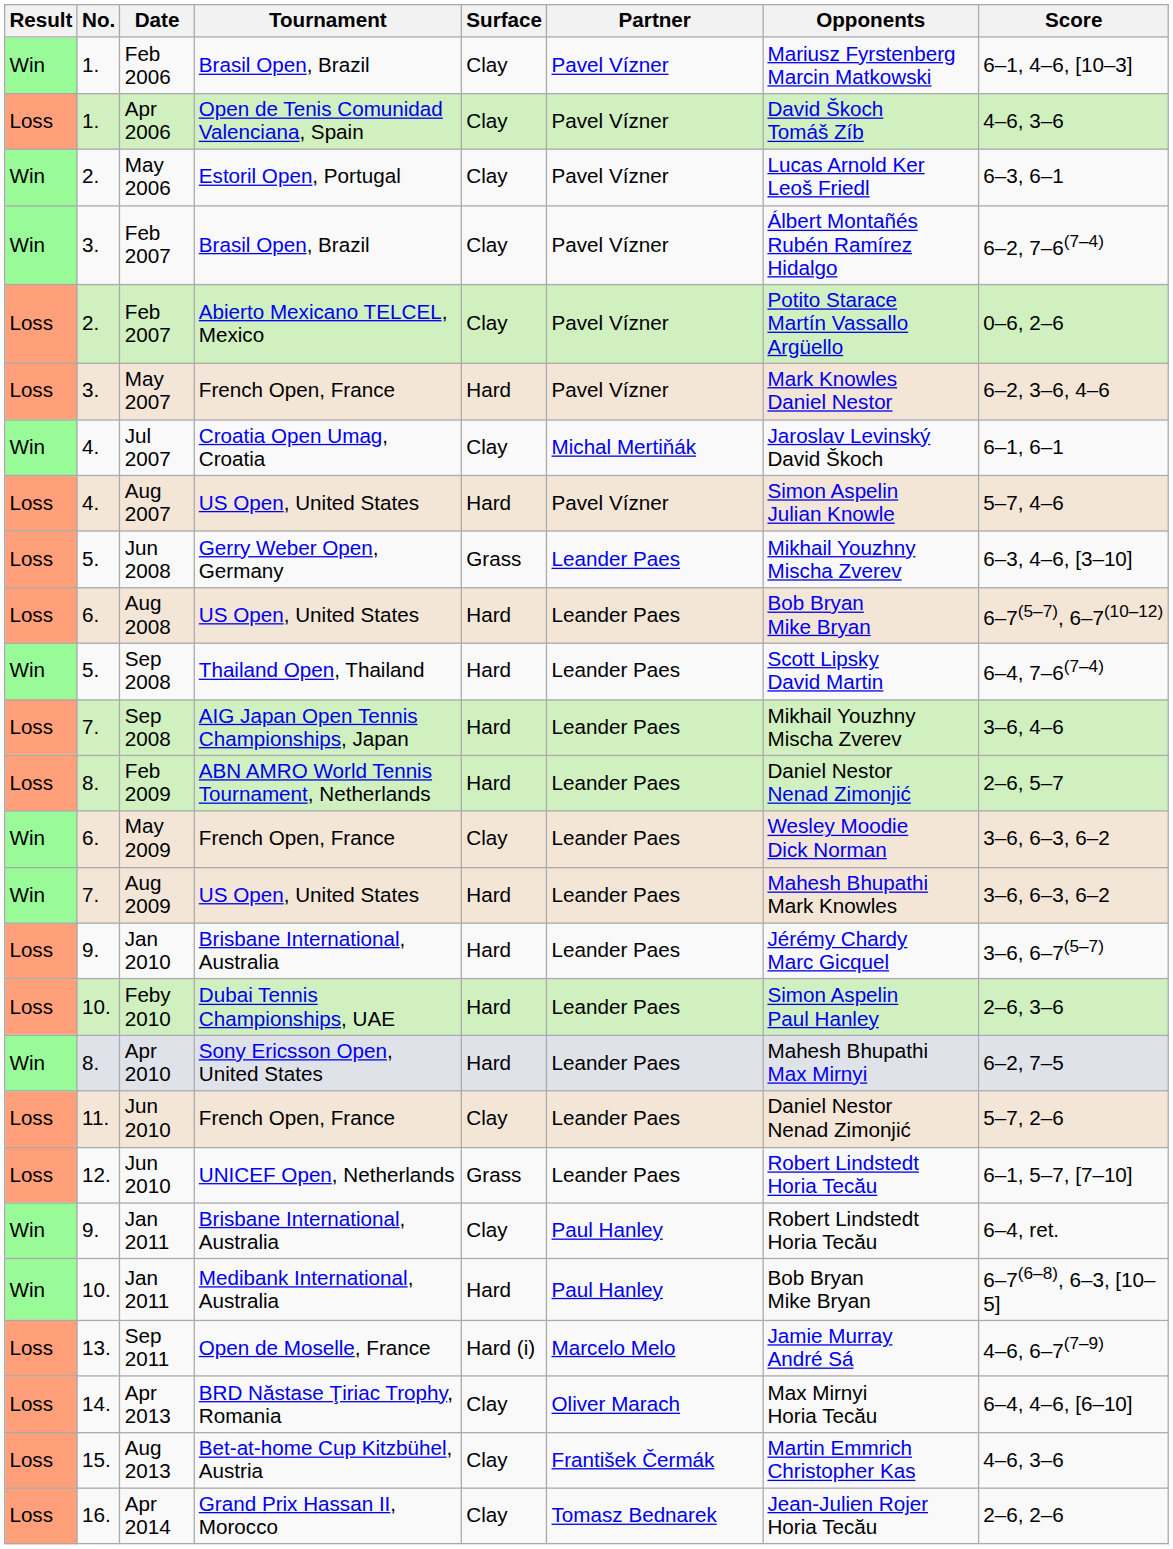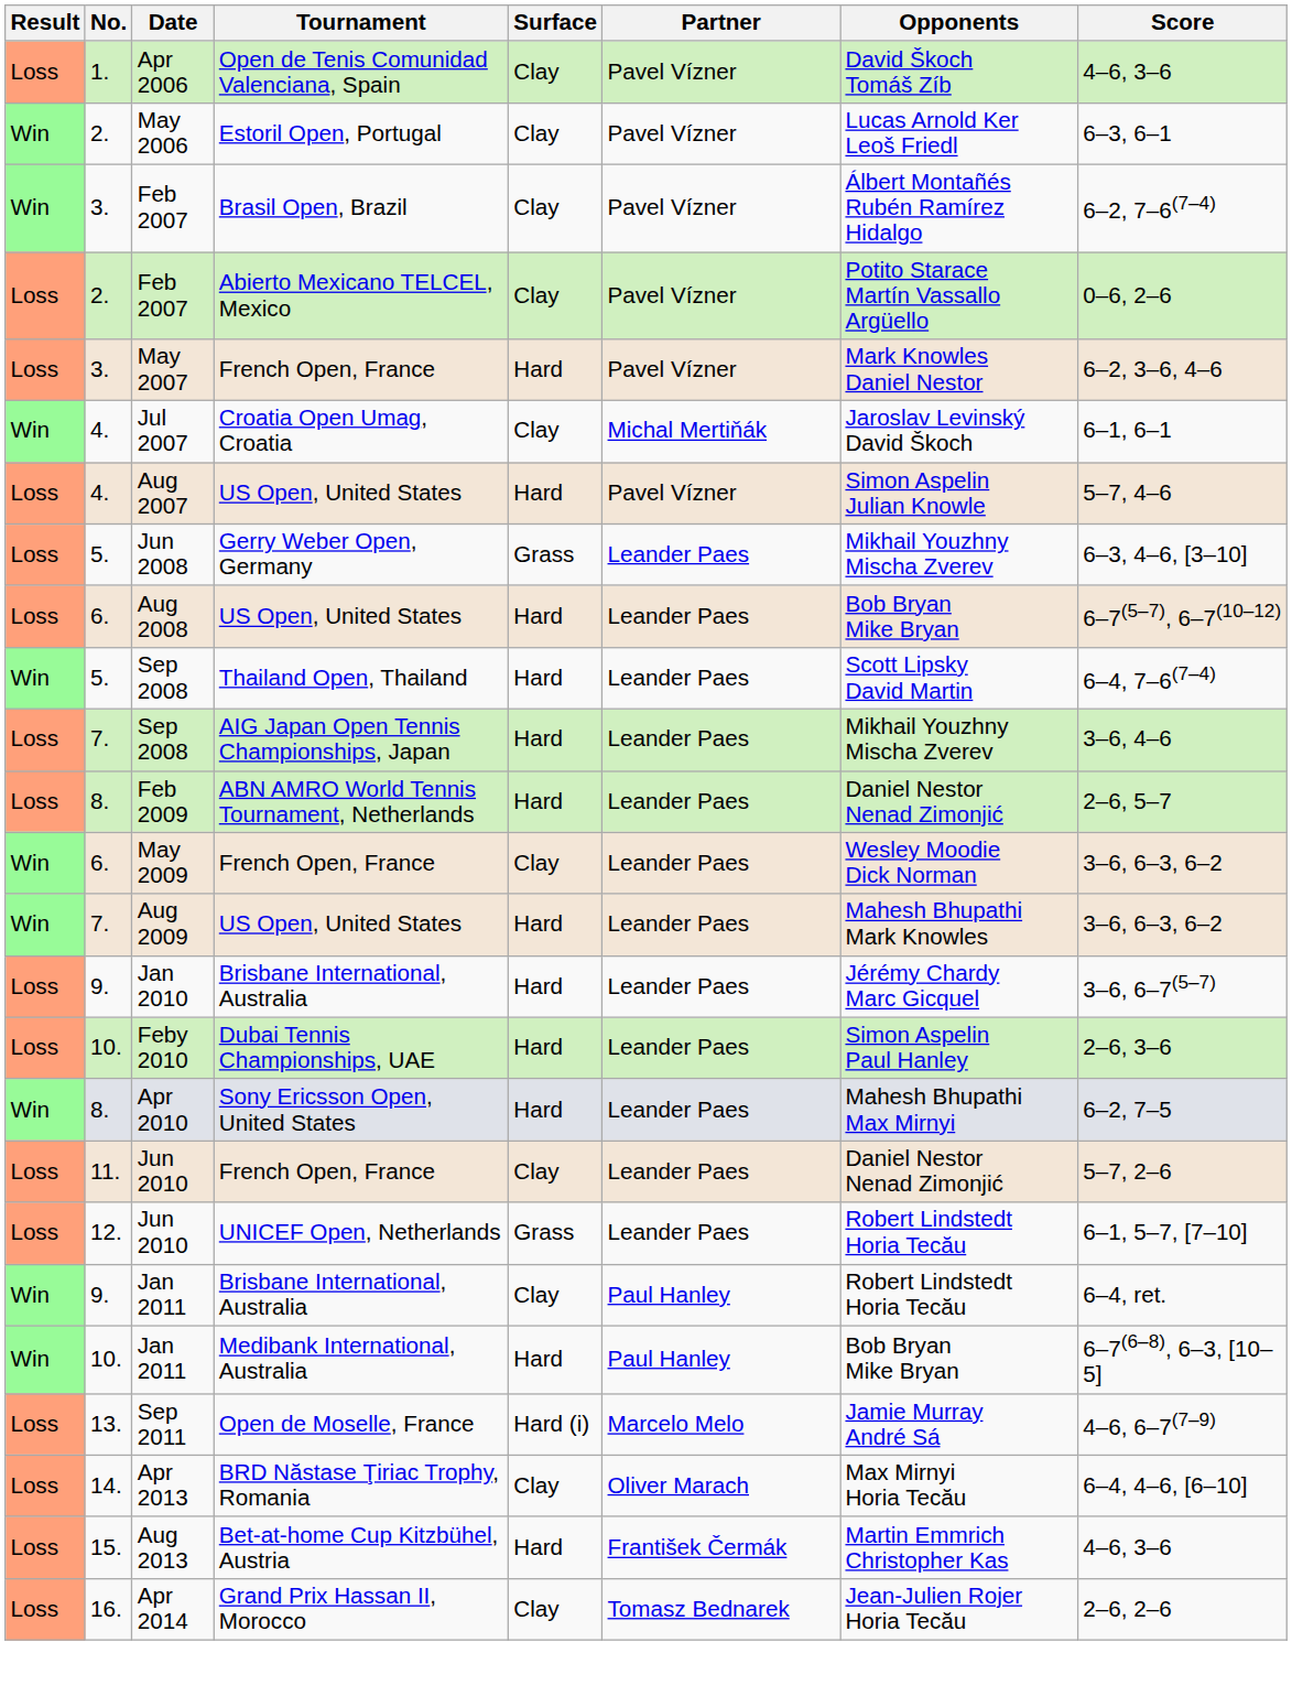 <table class="sortable wikitable">
 <tr>
 <th style="width:45px">Result</th>
 <th style="width:25px">No.</th>
 <th style="width:50px">Date</th>
 <th style="width:200px">Tournament</th>
 <th style="width:50px">Surface</th>
 <th style="width:160px">Partner</th>
 <th style="width:160px">Opponents</th>
 <th style="width:140px" class="unsortable">Score</th>
-</tr>
-<tr>
-<td style="background:#98fb98;">Win</td>
-<td>1.</td>
-<td>Feb 2006</td>
-<td><a href='#'>Brasil Open</a>, Brazil</td>
-<td>Clay</td>
-<td> <a href='#'>Pavel Vízner</a></td>
-<td> <a href='#'>Mariusz Fyrstenberg</a><br> <a href='#'>Marcin Matkowski</a></td>
-<td>6–1, 4–6, [10–3]</td>
 </tr>
 <tr style="background:#d0f0c0;">
 <td style="background:#ffa07a;">Loss</td>
 <td>1.</td>
 <td>Apr 2006</td>
 <td><a href='#'>Open de Tenis Comunidad Valenciana</a>, Spain</td>
 <td>Clay</td>
 <td> Pavel Vízner</td>
 <td> <a href='#'>David Škoch</a> <br>  <a href='#'>Tomáš Zíb</a></td>
 <td>4–6, 3–6</td>
 </tr>
 <tr>
 <td style="background:#98fb98;">Win</td>
 <td>2.</td>
 <td>May 2006</td>
 <td><a href='#'>Estoril Open</a>, Portugal</td>
 <td>Clay</td>
 <td> Pavel Vízner</td>
 <td> <a href='#'>Lucas Arnold Ker</a><br> <a href='#'>Leoš Friedl</a></td>
 <td>6–3, 6–1</td>
 </tr>
 <tr>
 <td style="background:#98fb98;">Win</td>
 <td>3.</td>
 <td>Feb 2007</td>
 <td><a href='#'>Brasil Open</a>, Brazil</td>
 <td>Clay</td>
 <td> Pavel Vízner</td>
 <td> <a href='#'>Álbert Montañés</a><br> <a href='#'>Rubén Ramírez Hidalgo</a></td>
 <td>6–2, 7–6<sup>(7–4)</sup></td>
 </tr>
 <tr style="background:#d0f0c0;">
 <td style="background:#ffa07a;">Loss</td>
 <td>2.</td>
 <td>Feb 2007</td>
 <td><a href='#'>Abierto Mexicano TELCEL</a>, Mexico</td>
 <td>Clay</td>
 <td> Pavel Vízner</td>
 <td> <a href='#'>Potito Starace</a> <br>  <a href='#'>Martín Vassallo Argüello</a></td>
 <td>0–6, 2–6</td>
 </tr>
 <tr style="background:#f3e6d7;">
 <td style="background:#ffa07a;">Loss</td>
 <td>3.</td>
 <td>May 2007</td>
 <td>French Open, France</td>
 <td>Hard</td>
 <td> Pavel Vízner</td>
 <td> <a href='#'>Mark Knowles</a> <br>  <a href='#'>Daniel Nestor</a></td>
 <td>6–2, 3–6, 4–6</td>
 </tr>
 <tr>
 <td style="background:#98fb98;">Win</td>
 <td>4.</td>
 <td>Jul 2007</td>
 <td><a href='#'>Croatia Open Umag</a>, Croatia</td>
 <td>Clay</td>
 <td> <a href='#'>Michal Mertiňák</a></td>
 <td> <a href='#'>Jaroslav Levinský</a><br> David Škoch</td>
 <td>6–1, 6–1</td>
 </tr>
 <tr style="background:#f3e6d7;">
 <td style="background:#ffa07a;">Loss</td>
 <td>4.</td>
 <td>Aug 2007</td>
 <td><a href='#'>US Open</a>, United States</td>
 <td>Hard</td>
 <td> Pavel Vízner</td>
 <td> <a href='#'>Simon Aspelin</a> <br>  <a href='#'>Julian Knowle</a></td>
 <td>5–7, 4–6</td>
 </tr>
 <tr>
 <td style="background:#ffa07a;">Loss</td>
 <td>5.</td>
 <td>Jun 2008</td>
 <td><a href='#'>Gerry Weber Open</a>, Germany</td>
 <td>Grass</td>
 <td> <a href='#'>Leander Paes</a></td>
 <td> <a href='#'>Mikhail Youzhny</a> <br>  <a href='#'>Mischa Zverev</a></td>
 <td>6–3, 4–6, [3–10]</td>
 </tr>
 <tr style="background:#f3e6d7;">
 <td style="background:#ffa07a;">Loss</td>
 <td>6.</td>
 <td>Aug 2008</td>
 <td><a href='#'>US Open</a>, United States</td>
 <td>Hard</td>
 <td> Leander Paes</td>
 <td> <a href='#'>Bob Bryan</a> <br>  <a href='#'>Mike Bryan</a></td>
 <td>6–7<sup>(5–7)</sup>, 6–7<sup>(10–12)</sup></td>
 </tr>
 <tr>
 <td style="background:#98fb98;">Win</td>
 <td>5.</td>
 <td>Sep 2008</td>
 <td><a href='#'>Thailand Open</a>, Thailand</td>
 <td>Hard</td>
 <td> Leander Paes</td>
 <td> <a href='#'>Scott Lipsky</a><br> <a href='#'>David Martin</a></td>
 <td>6–4, 7–6<sup>(7–4)</sup></td>
 </tr>
 <tr style="background:#d0f0c0;">
 <td style="background:#ffa07a;">Loss</td>
 <td>7.</td>
 <td>Sep 2008</td>
 <td><a href='#'>AIG Japan Open Tennis Championships</a>, Japan</td>
 <td>Hard</td>
 <td> Leander Paes</td>
 <td> Mikhail Youzhny <br>  Mischa Zverev</td>
 <td>3–6, 4–6</td>
 </tr>
 <tr style="background:#d0f0c0;">
 <td style="background:#ffa07a;">Loss</td>
 <td>8.</td>
 <td>Feb 2009</td>
 <td><a href='#'>ABN AMRO World Tennis Tournament</a>, Netherlands</td>
 <td>Hard</td>
 <td> Leander Paes</td>
 <td> Daniel Nestor <br>  <a href='#'>Nenad Zimonjić</a></td>
 <td>2–6, 5–7</td>
 </tr>
 <tr style="background:#f3e6d7;">
 <td style="background:#98fb98;">Win</td>
 <td>6.</td>
 <td>May 2009</td>
 <td>French Open, France</td>
 <td>Clay</td>
 <td> Leander Paes</td>
 <td> <a href='#'>Wesley Moodie</a><br> <a href='#'>Dick Norman</a></td>
 <td>3–6, 6–3, 6–2</td>
 </tr>
 <tr style="background:#f3e6d7;">
 <td style="background:#98fb98;">Win</td>
 <td>7.</td>
 <td>Aug 2009</td>
 <td><a href='#'>US Open</a>, United States</td>
 <td>Hard</td>
 <td> Leander Paes</td>
 <td> <a href='#'>Mahesh Bhupathi</a><br> Mark Knowles</td>
 <td>3–6, 6–3, 6–2</td>
 </tr>
 <tr>
 <td style="background:#ffa07a;">Loss</td>
 <td>9.</td>
 <td>Jan 2010</td>
 <td><a href='#'>Brisbane International</a>, Australia</td>
 <td>Hard</td>
 <td> Leander Paes</td>
 <td> <a href='#'>Jérémy Chardy</a><br> <a href='#'>Marc Gicquel</a></td>
 <td>3–6, 6–7<sup>(5–7)</sup></td>
 </tr>
 <tr style="background:#d0f0c0;">
 <td style="background:#ffa07a;">Loss</td>
 <td>10.</td>
 <td>Feby 2010</td>
 <td><a href='#'>Dubai Tennis Championships</a>, UAE</td>
 <td>Hard</td>
 <td> Leander Paes</td>
 <td> <a href='#'>Simon Aspelin</a> <br>  <a href='#'>Paul Hanley</a></td>
 <td>2–6, 3–6</td>
 </tr>
 <tr style="background:#dfe2e9;">
 <td style="background:#98fb98;">Win</td>
 <td>8.</td>
 <td>Apr 2010</td>
 <td><a href='#'>Sony Ericsson Open</a>, United States</td>
 <td>Hard</td>
 <td> Leander Paes</td>
 <td> Mahesh Bhupathi<br> <a href='#'>Max Mirnyi</a></td>
 <td>6–2, 7–5</td>
 </tr>
 <tr style="background:#f3e6d7;">
 <td style="background:#ffa07a;">Loss</td>
 <td>11.</td>
 <td>Jun 2010</td>
 <td>French Open, France</td>
 <td>Clay</td>
 <td> Leander Paes</td>
 <td> Daniel Nestor <br>  Nenad Zimonjić</td>
 <td>5–7, 2–6</td>
 </tr>
 <tr>
 <td style="background:#ffa07a;">Loss</td>
 <td>12.</td>
 <td>Jun 2010</td>
 <td><a href='#'>UNICEF Open</a>, Netherlands</td>
 <td>Grass</td>
 <td> Leander Paes</td>
 <td> <a href='#'>Robert Lindstedt</a> <br>  <a href='#'>Horia Tecău</a></td>
 <td>6–1, 5–7, [7–10]</td>
 </tr>
 <tr>
 <td style="background:#98fb98;">Win</td>
 <td>9.</td>
 <td>Jan 2011</td>
 <td><a href='#'>Brisbane International</a>, Australia</td>
 <td>Clay</td>
 <td> <a href='#'>Paul Hanley</a></td>
 <td> Robert Lindstedt<br> Horia Tecău</td>
 <td>6–4, ret.</td>
 </tr>
 <tr>
 <td style="background:#98fb98;">Win</td>
 <td>10.</td>
 <td>Jan 2011</td>
 <td><a href='#'>Medibank International</a>, Australia</td>
 <td>Hard</td>
 <td> <a href='#'>Paul Hanley</a></td>
 <td> Bob Bryan<br> Mike Bryan</td>
 <td>6–7<sup>(6–8)</sup>, 6–3, [10–5]</td>
 </tr>
 <tr>
 <td style="background:#ffa07a;">Loss</td>
 <td>13.</td>
 <td>Sep 2011</td>
 <td><a href='#'>Open de Moselle</a>, France</td>
 <td>Hard (i)</td>
 <td> <a href='#'>Marcelo Melo</a></td>
 <td> <a href='#'>Jamie Murray</a><br> <a href='#'>André Sá</a></td>
 <td>4–6, 6–7<sup>(7–9)</sup></td>
 </tr>
 <tr>
 <td style="background:#ffa07a;">Loss</td>
 <td>14.</td>
 <td>Apr 2013</td>
 <td><a href='#'>BRD Năstase Ţiriac Trophy</a>, Romania</td>
 <td>Clay</td>
 <td> <a href='#'>Oliver Marach</a></td>
 <td> Max Mirnyi<br> Horia Tecău</td>
 <td>6–4, 4–6, [6–10]</td>
 </tr>
 <tr>
 <td style="background:#ffa07a;">Loss</td>
 <td>15.</td>
 <td>Aug 2013</td>
 <td><a href='#'>Bet-at-home Cup Kitzbühel</a>, Austria</td>
-<td>Clay</td>
+<td>Hard</td>
 <td> <a href='#'>František Čermák</a></td>
 <td> <a href='#'>Martin Emmrich</a><br> <a href='#'>Christopher Kas</a></td>
 <td>4–6, 3–6</td>
 </tr>
 <tr>
 <td style="background:#ffa07a;">Loss</td>
 <td>16.</td>
 <td>Apr 2014</td>
 <td><a href='#'>Grand Prix Hassan II</a>, Morocco</td>
 <td>Clay</td>
 <td> <a href='#'>Tomasz Bednarek</a></td>
 <td> <a href='#'>Jean-Julien Rojer</a><br> Horia Tecău</td>
 <td>2–6, 2–6</td>
 </tr>
 </table>
